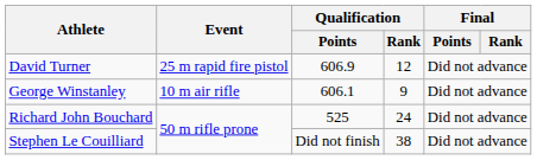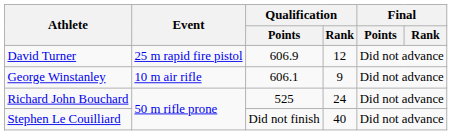 <table class="wikitable" style="font-size:90%;">
 <tr>
 <th rowspan=2>Athlete</th>
 <th rowspan=2>Event</th>
 <th colspan=2>Qualification</th>
 <th colspan=2>Final</th>
 </tr>
 <tr style="font-size:95%">
 <th>Points</th>
 <th>Rank</th>
 <th>Points</th>
 <th>Rank</th>
 </tr>
 <tr align=center>
 <td align=left><a href='#'>David Turner</a></td>
 <td align=left><a href='#'>25 m rapid fire pistol</a></td>
 <td>606.9</td>
 <td>12</td>
 <td colspan=2>Did not advance</td>
 </tr>
 <tr align=center>
 <td align=left><a href='#'>George Winstanley</a></td>
 <td align=left><a href='#'>10 m air rifle</a></td>
 <td>606.1</td>
 <td>9</td>
 <td colspan=2>Did not advance</td>
 </tr>
 <tr align=center>
 <td align=left><a href='#'>Richard John Bouchard</a></td>
 <td style="text-align:left;" rowspan="2"><a href='#'>50 m rifle prone</a></td>
 <td>525</td>
 <td>24</td>
 <td colspan=2>Did not advance</td>
 </tr>
 <tr align=center>
 <td align=left><a href='#'>Stephen Le Couilliard</a></td>
 <td>Did not finish</td>
-<td>38</td>
+<td>40</td>
 <td colspan=2>Did not advance</td>
 </tr>
 </table>
